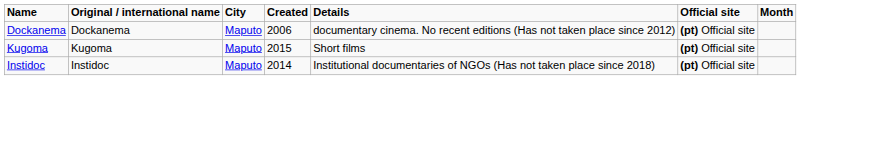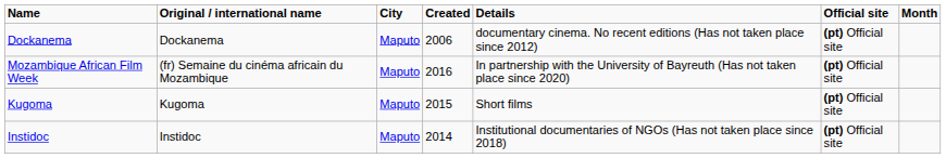 <table class="wikitable">
 <tr>
 <td><strong>Name</strong></td>
 <td><strong>Original / international name</strong></td>
 <td><strong>City</strong></td>
 <td><strong>Created</strong></td>
 <td><strong>Details</strong></td>
 <td><strong>Official site</strong></td>
 <td><strong>Month</strong></td>
 </tr>
 <tr>
 <td><a href='#'>Dockanema</a></td>
 <td>Dockanema</td>
 <td><a href='#'>Maputo</a></td>
 <td>2006</td>
 <td>documentary cinema. No recent editions (Has not taken place since 2012)</td>
+<td><strong>(pt)</strong> Official site</td>
+<td></td>
+</tr>
+<tr>
+<td><a href='#'>Mozambique African Film Week</a></td>
+<td>(fr) Semaine du cinéma africain du Mozambique</td>
+<td><a href='#'>Maputo</a></td>
+<td>2016</td>
+<td>In partnership with the University of Bayreuth (Has not taken place since 2020)</td>
 <td><strong>(pt)</strong> Official site</td>
 <td></td>
 </tr>
 <tr>
 <td><a href='#'>Kugoma</a></td>
 <td>Kugoma</td>
 <td><a href='#'>Maputo</a></td>
 <td>2015</td>
 <td>Short films</td>
 <td><strong>(pt)</strong> Official site</td>
 <td></td>
 </tr>
 <tr>
 <td><a href='#'>Instidoc</a></td>
 <td>Instidoc</td>
 <td><a href='#'>Maputo</a></td>
 <td>2014</td>
 <td>Institutional documentaries of NGOs (Has not taken place since 2018)</td>
 <td><strong>(pt)</strong> Official site</td>
 <td></td>
 </tr>
 </table>
